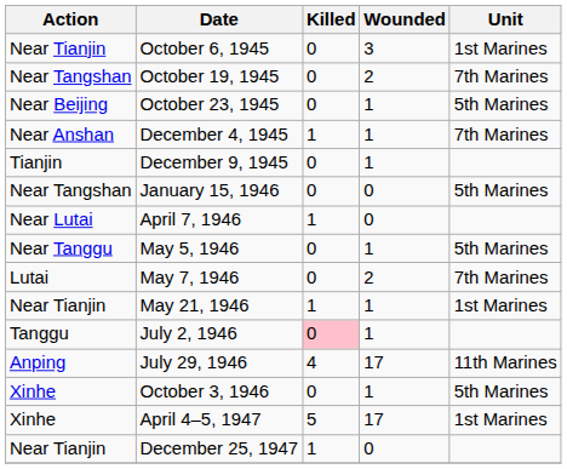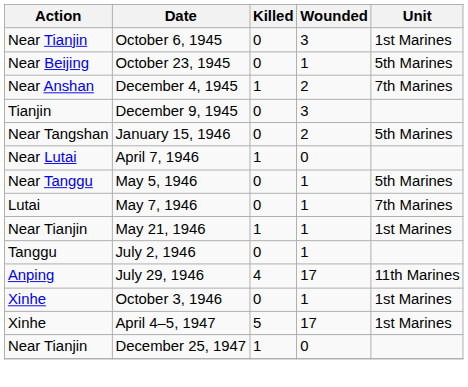 <table class="wikitable">
 <tr>
 <th>Action</th>
 <th>Date</th>
 <th>Killed</th>
 <th>Wounded</th>
 <th>Unit</th>
 </tr>
 <tr>
 <td>Near <a href='#'>Tianjin</a></td>
 <td>October 6, 1945</td>
 <td>0</td>
 <td>3</td>
 <td>1st Marines</td>
 </tr>
 <tr>
-<td>Near <a href='#'>Tangshan</a></td>
-<td>October 19, 1945</td>
-<td>0</td>
-<td>2</td>
-<td>7th Marines</td>
-</tr>
-<tr>
 <td>Near <a href='#'>Beijing</a></td>
 <td>October 23, 1945</td>
 <td>0</td>
 <td>1</td>
 <td>5th Marines</td>
 </tr>
 <tr>
 <td>Near <a href='#'>Anshan</a></td>
 <td>December 4, 1945</td>
 <td>1</td>
-<td>1</td>
+<td>2</td>
 <td>7th Marines</td>
 </tr>
 <tr>
 <td>Tianjin</td>
 <td>December 9, 1945</td>
 <td>0</td>
-<td>1</td>
+<td>3</td>
 <td></td>
 </tr>
 <tr>
 <td>Near Tangshan</td>
 <td>January 15, 1946</td>
 <td>0</td>
-<td>0</td>
+<td>2</td>
 <td>5th Marines</td>
 </tr>
 <tr>
 <td>Near <a href='#'>Lutai</a></td>
 <td>April 7, 1946</td>
 <td>1</td>
 <td>0</td>
 <td></td>
 </tr>
 <tr>
 <td>Near <a href='#'>Tanggu</a></td>
 <td>May 5, 1946</td>
 <td>0</td>
 <td>1</td>
 <td>5th Marines</td>
 </tr>
 <tr>
 <td>Lutai</td>
 <td>May 7, 1946</td>
 <td>0</td>
-<td>2</td>
+<td>1</td>
 <td>7th Marines</td>
 </tr>
 <tr>
 <td>Near Tianjin</td>
 <td>May 21, 1946</td>
 <td>1</td>
 <td>1</td>
 <td>1st Marines</td>
 </tr>
 <tr>
 <td>Tanggu</td>
 <td>July 2, 1946</td>
-<td style="background: pink;">0</td>
+<td>0</td>
 <td>1</td>
 <td></td>
 </tr>
 <tr>
 <td><a href='#'>Anping</a></td>
 <td>July 29, 1946</td>
 <td>4</td>
 <td>17</td>
 <td>11th Marines</td>
 </tr>
 <tr>
 <td><a href='#'>Xinhe</a></td>
 <td>October 3, 1946</td>
 <td>0</td>
 <td>1</td>
-<td>5th Marines</td>
+<td>1st Marines</td>
 </tr>
 <tr>
 <td>Xinhe</td>
 <td>April 4–5, 1947</td>
 <td>5</td>
 <td>17</td>
 <td>1st Marines</td>
 </tr>
 <tr>
 <td>Near Tianjin</td>
 <td>December 25, 1947</td>
 <td>1</td>
 <td>0</td>
 <td></td>
 </tr>
 <tr>
 </tr>
 </table>
